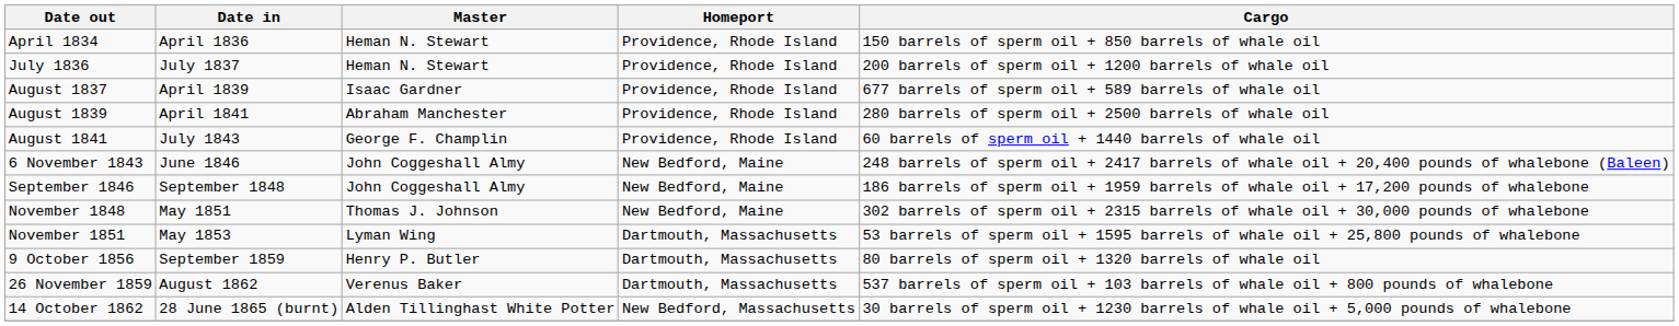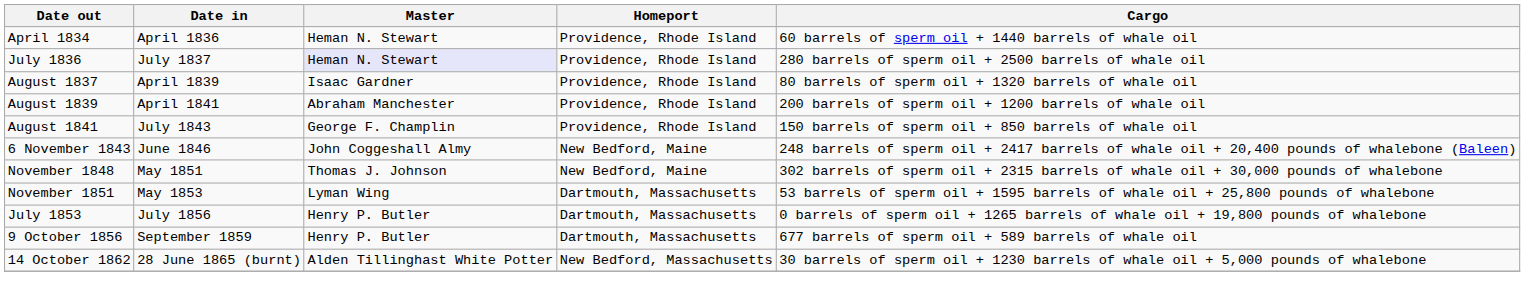 <table class="sortable wikitable">
 <tr>
 <th>Date out</th>
 <th>Date in</th>
 <th>Master</th>
 <th>Homeport</th>
 <th>Cargo</th>
 </tr>
 <tr>
 <td>April 1834</td>
 <td>April 1836</td>
 <td>Heman N. Stewart</td>
 <td>Providence, Rhode Island</td>
-<td>150 barrels of sperm oil + 850 barrels of whale oil</td>
+<td>60 barrels of <a href='#'>sperm oil</a> + 1440 barrels of whale oil</td>
 </tr>
 <tr>
 <td>July 1836</td>
 <td>July 1837</td>
-<td>Heman N. Stewart</td>
+<td style="background: lavender;">Heman N. Stewart</td>
 <td>Providence, Rhode Island</td>
-<td>200 barrels of sperm oil + 1200 barrels of whale oil</td>
+<td>280 barrels of sperm oil + 2500 barrels of whale oil</td>
 </tr>
 <tr>
 <td>August 1837</td>
 <td>April 1839</td>
 <td>Isaac Gardner</td>
 <td>Providence, Rhode Island</td>
-<td>677 barrels of sperm oil + 589 barrels of whale oil</td>
+<td>80 barrels of sperm oil + 1320 barrels of whale oil</td>
 </tr>
 <tr>
 <td>August 1839</td>
 <td>April 1841</td>
 <td>Abraham Manchester</td>
 <td>Providence, Rhode Island</td>
-<td>280 barrels of sperm oil + 2500 barrels of whale oil</td>
+<td>200 barrels of sperm oil + 1200 barrels of whale oil</td>
 </tr>
 <tr>
 <td>August 1841</td>
 <td>July 1843</td>
 <td>George F. Champlin</td>
 <td>Providence, Rhode Island</td>
-<td>60 barrels of <a href='#'>sperm oil</a> + 1440 barrels of whale oil</td>
+<td>150 barrels of sperm oil + 850 barrels of whale oil</td>
 </tr>
 <tr>
 <td>6 November 1843</td>
 <td>June 1846</td>
 <td>John Coggeshall Almy</td>
 <td>New Bedford, Maine</td>
 <td>248 barrels of sperm oil + 2417 barrels of whale oil + 20,400 pounds of whalebone (<a href='#'>Baleen</a>)</td>
-</tr>
-<tr>
-<td>September 1846</td>
-<td>September 1848</td>
-<td>John Coggeshall Almy</td>
-<td>New Bedford, Maine</td>
-<td>186 barrels of sperm oil + 1959 barrels of whale oil + 17,200 pounds of whalebone</td>
 </tr>
 <tr>
 <td>November 1848</td>
 <td>May 1851</td>
 <td>Thomas J. Johnson</td>
 <td>New Bedford, Maine</td>
 <td>302 barrels of sperm oil + 2315 barrels of whale oil + 30,000 pounds of whalebone</td>
 </tr>
 <tr>
 <td>November 1851</td>
 <td>May 1853</td>
 <td>Lyman Wing</td>
 <td>Dartmouth, Massachusetts</td>
 <td>53 barrels of sperm oil + 1595 barrels of whale oil + 25,800 pounds of whalebone</td>
 </tr>
 <tr>
+<td>July 1853</td>
+<td>July 1856</td>
+<td>Henry P. Butler</td>
+<td>Dartmouth, Massachusetts</td>
+<td>0 barrels of sperm oil + 1265 barrels of whale oil + 19,800 pounds of whalebone</td>
+</tr>
+<tr>
 <td>9 October 1856</td>
 <td>September 1859</td>
 <td>Henry P. Butler</td>
 <td>Dartmouth, Massachusetts</td>
-<td>80 barrels of sperm oil + 1320 barrels of whale oil</td>
-</tr>
-<tr>
-<td>26 November 1859</td>
-<td>August 1862</td>
-<td>Verenus Baker</td>
-<td>Dartmouth, Massachusetts</td>
-<td>537 barrels of sperm oil + 103 barrels of whale oil + 800 pounds of whalebone</td>
+<td>677 barrels of sperm oil + 589 barrels of whale oil</td>
 </tr>
 <tr>
 <td>14 October 1862</td>
 <td>28 June 1865 (burnt)</td>
 <td>Alden Tillinghast White Potter</td>
 <td>New Bedford, Massachusetts</td>
 <td>30 barrels of sperm oil + 1230 barrels of whale oil + 5,000 pounds of whalebone</td>
 </tr>
 <tr>
 </tr>
 </table>
